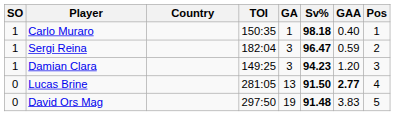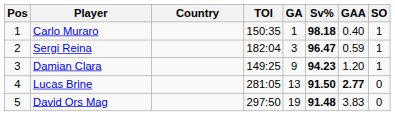 <table class="wikitable sortable" style="text-align: center;">
 <tr>
-<th width=20>SO</th>
+<th width=30>Pos</th>
 <th width=165>Player</th>
 <th width=125>Country</th>
 <th width=20>TOI</th>
 <th width=20>GA</th>
 <th width=20>Sv%</th>
 <th width=20>GAA</th>
-<th width=30>Pos</th>
+<th width=20>SO</th>
 </tr>
 <tr>
 <td>1</td>
 <td align=left><a href='#'>Carlo Muraro</a></td>
 <td align=left></td>
 <td>150:35</td>
 <td>1</td>
 <td><strong>98.18</strong></td>
 <td>0.40</td>
 <td>1</td>
 </tr>
 <tr>
-<td>1</td>
+<td>2</td>
 <td align=left><a href='#'>Sergi Reina</a></td>
 <td align=left></td>
 <td>182:04</td>
 <td>3</td>
 <td><strong>96.47</strong></td>
 <td>0.59</td>
-<td>2</td>
+<td>1</td>
 </tr>
 <tr>
-<td>1</td>
+<td>3</td>
 <td align=left><a href='#'>Damian Clara</a></td>
 <td align=left></td>
 <td>149:25</td>
-<td>3</td>
+<td>9</td>
 <td><strong>94.23</strong></td>
 <td>1.20</td>
-<td>3</td>
+<td>1</td>
 </tr>
 <tr>
-<td>0</td>
+<td>4</td>
 <td align=left><a href='#'>Lucas Brine</a></td>
 <td align=left></td>
 <td>281:05</td>
 <td>13</td>
 <td><strong>91.50</strong></td>
 <td><strong>2.77</strong></td>
-<td>4</td>
+<td>0</td>
 </tr>
 <tr>
-<td>0</td>
+<td>5</td>
 <td align=left><a href='#'>David Ors Mag</a></td>
 <td align=left></td>
 <td>297:50</td>
 <td>19</td>
 <td><strong>91.48</strong></td>
 <td>3.83</td>
-<td>5</td>
+<td>0</td>
 </tr>
 </table>
